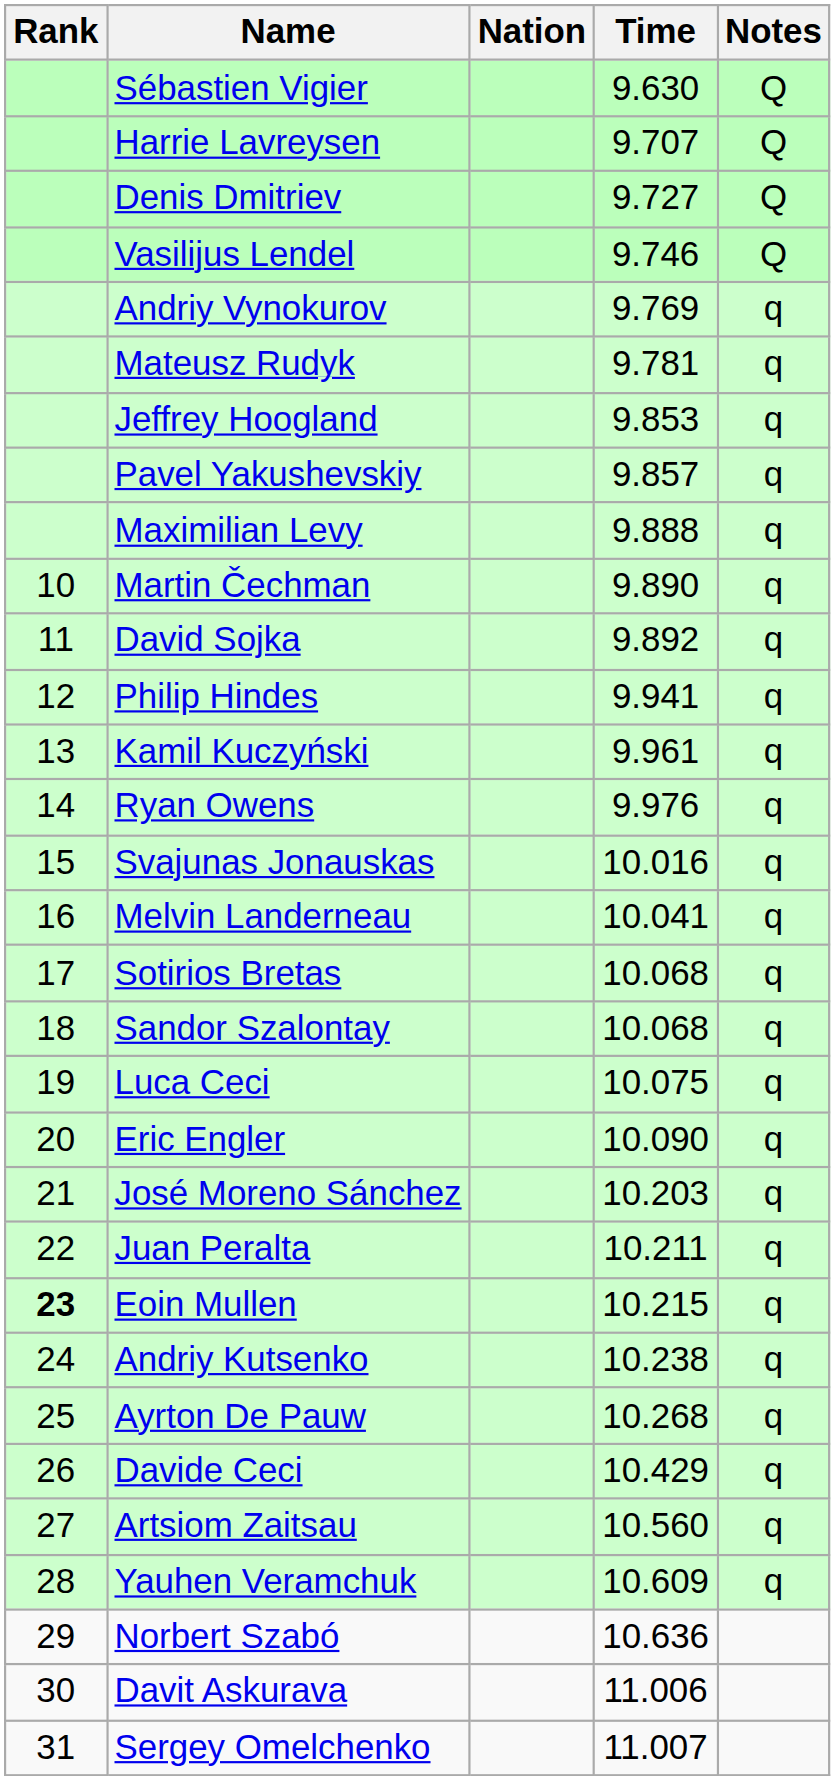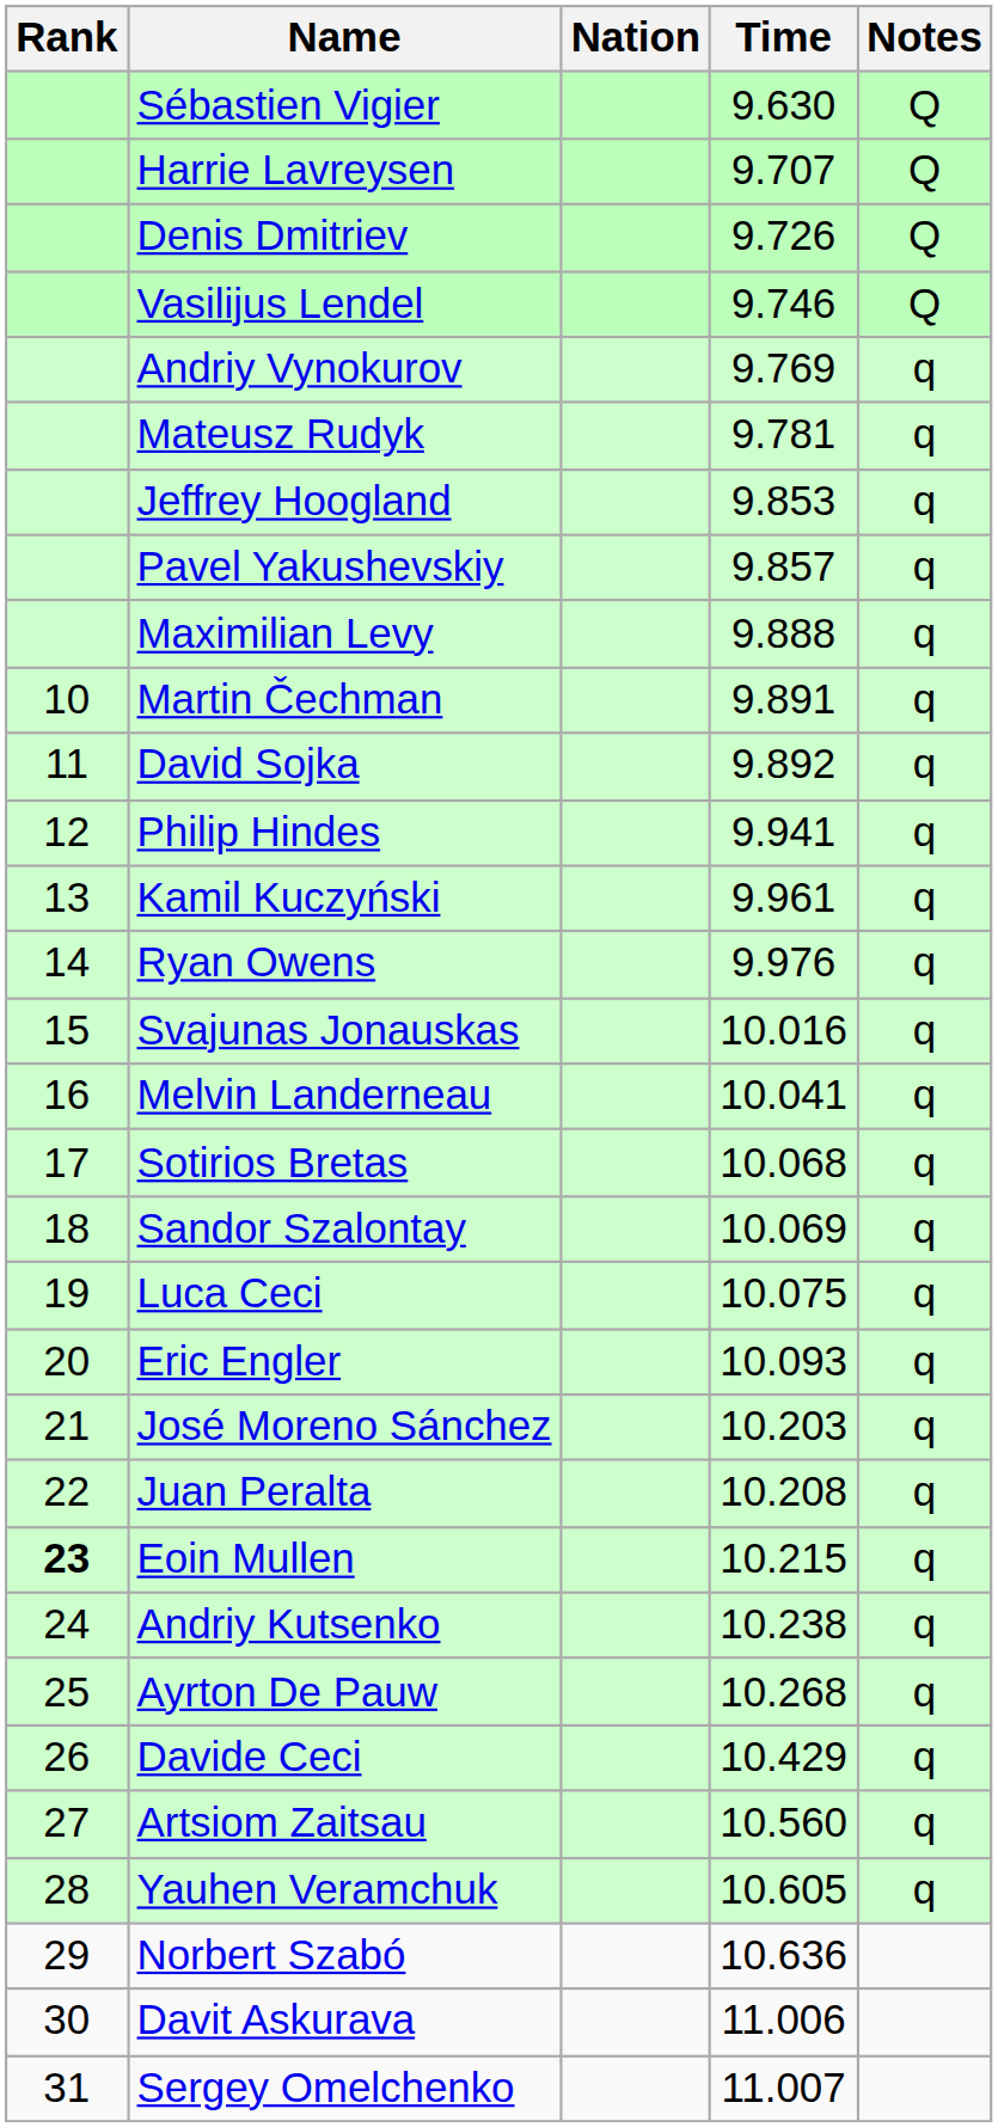 <table class="wikitable sortable" style="text-align:center">
 <tr>
 <th>Rank</th>
 <th>Name</th>
 <th>Nation</th>
 <th>Time</th>
 <th>Notes</th>
 </tr>
 <tr bgcolor=bbffbb>
 <td></td>
 <td align=left><a href='#'>Sébastien Vigier</a></td>
 <td align=left></td>
 <td>9.630</td>
 <td>Q</td>
 </tr>
 <tr bgcolor=bbffbb>
 <td></td>
 <td align=left><a href='#'>Harrie Lavreysen</a></td>
 <td align=left></td>
 <td>9.707</td>
 <td>Q</td>
 </tr>
 <tr bgcolor=bbffbb>
 <td></td>
 <td align=left><a href='#'>Denis Dmitriev</a></td>
 <td align=left></td>
-<td>9.727</td>
+<td>9.726</td>
 <td>Q</td>
 </tr>
 <tr bgcolor=bbffbb>
 <td></td>
 <td align=left><a href='#'>Vasilijus Lendel</a></td>
 <td align=left></td>
 <td>9.746</td>
 <td>Q</td>
 </tr>
 <tr bgcolor=ccffcc>
 <td></td>
 <td align=left><a href='#'>Andriy Vynokurov</a></td>
 <td align=left></td>
 <td>9.769</td>
 <td>q</td>
 </tr>
 <tr bgcolor=ccffcc>
 <td></td>
 <td align=left><a href='#'>Mateusz Rudyk</a></td>
 <td align=left></td>
 <td>9.781</td>
 <td>q</td>
 </tr>
 <tr bgcolor=ccffcc>
 <td></td>
 <td align=left><a href='#'>Jeffrey Hoogland</a></td>
 <td align=left></td>
 <td>9.853</td>
 <td>q</td>
 </tr>
 <tr bgcolor=ccffcc>
 <td></td>
 <td align=left><a href='#'>Pavel Yakushevskiy</a></td>
 <td align=left></td>
 <td>9.857</td>
 <td>q</td>
 </tr>
 <tr bgcolor=ccffcc>
 <td></td>
 <td align=left><a href='#'>Maximilian Levy</a></td>
 <td align=left></td>
 <td>9.888</td>
 <td>q</td>
 </tr>
 <tr bgcolor=ccffcc>
 <td>10</td>
 <td align=left><a href='#'>Martin Čechman</a></td>
 <td align=left></td>
-<td>9.890</td>
+<td>9.891</td>
 <td>q</td>
 </tr>
 <tr bgcolor=ccffcc>
 <td>11</td>
 <td align=left><a href='#'>David Sojka</a></td>
 <td align=left></td>
 <td>9.892</td>
 <td>q</td>
 </tr>
 <tr bgcolor=ccffcc>
 <td>12</td>
 <td align=left><a href='#'>Philip Hindes</a></td>
 <td align=left></td>
 <td>9.941</td>
 <td>q</td>
 </tr>
 <tr bgcolor=ccffcc>
 <td>13</td>
 <td align=left><a href='#'>Kamil Kuczyński</a></td>
 <td align=left></td>
 <td>9.961</td>
 <td>q</td>
 </tr>
 <tr bgcolor=ccffcc>
 <td>14</td>
 <td align=left><a href='#'>Ryan Owens</a></td>
 <td align=left></td>
 <td>9.976</td>
 <td>q</td>
 </tr>
 <tr bgcolor=ccffcc>
 <td>15</td>
 <td align=left><a href='#'>Svajunas Jonauskas</a></td>
 <td align=left></td>
 <td>10.016</td>
 <td>q</td>
 </tr>
 <tr bgcolor=ccffcc>
 <td>16</td>
 <td align=left><a href='#'>Melvin Landerneau</a></td>
 <td align=left></td>
 <td>10.041</td>
 <td>q</td>
 </tr>
 <tr bgcolor=ccffcc>
 <td>17</td>
 <td align=left><a href='#'>Sotirios Bretas</a></td>
 <td align=left></td>
 <td>10.068</td>
 <td>q</td>
 </tr>
 <tr bgcolor=ccffcc>
 <td>18</td>
 <td align=left><a href='#'>Sandor Szalontay</a></td>
 <td align=left></td>
-<td>10.068</td>
+<td>10.069</td>
 <td>q</td>
 </tr>
 <tr bgcolor=ccffcc>
 <td>19</td>
 <td align=left><a href='#'>Luca Ceci</a></td>
 <td align=left></td>
 <td>10.075</td>
 <td>q</td>
 </tr>
 <tr bgcolor=ccffcc>
 <td>20</td>
 <td align=left><a href='#'>Eric Engler</a></td>
 <td align=left></td>
-<td>10.090</td>
+<td>10.093</td>
 <td>q</td>
 </tr>
 <tr bgcolor=ccffcc>
 <td>21</td>
 <td align=left><a href='#'>José Moreno Sánchez</a></td>
 <td align=left></td>
 <td>10.203</td>
 <td>q</td>
 </tr>
 <tr bgcolor=ccffcc>
 <td>22</td>
 <td align=left><a href='#'>Juan Peralta</a></td>
 <td align=left></td>
-<td>10.211</td>
+<td>10.208</td>
 <td>q</td>
 </tr>
 <tr bgcolor=ccffcc>
 <td><strong>23</strong></td>
 <td align=left><a href='#'>Eoin Mullen</a></td>
 <td align=left></td>
 <td>10.215</td>
 <td>q</td>
 </tr>
 <tr bgcolor=ccffcc>
 <td>24</td>
 <td align=left><a href='#'>Andriy Kutsenko</a></td>
 <td align=left></td>
 <td>10.238</td>
 <td>q</td>
 </tr>
 <tr bgcolor=ccffcc>
 <td>25</td>
 <td align=left><a href='#'>Ayrton De Pauw</a></td>
 <td align=left></td>
 <td>10.268</td>
 <td>q</td>
 </tr>
 <tr bgcolor=ccffcc>
 <td>26</td>
 <td align=left><a href='#'>Davide Ceci</a></td>
 <td align=left></td>
 <td>10.429</td>
 <td>q</td>
 </tr>
 <tr bgcolor=ccffcc>
 <td>27</td>
 <td align=left><a href='#'>Artsiom Zaitsau</a></td>
 <td align=left></td>
 <td>10.560</td>
 <td>q</td>
 </tr>
 <tr bgcolor=ccffcc>
 <td>28</td>
 <td align=left><a href='#'>Yauhen Veramchuk</a></td>
 <td align=left></td>
-<td>10.609</td>
+<td>10.605</td>
 <td>q</td>
 </tr>
 <tr>
 <td>29</td>
 <td align=left><a href='#'>Norbert Szabó</a></td>
 <td align=left></td>
 <td>10.636</td>
 <td></td>
 </tr>
 <tr>
 <td>30</td>
 <td align=left><a href='#'>Davit Askurava</a></td>
 <td align=left></td>
 <td>11.006</td>
 <td></td>
 </tr>
 <tr>
 <td>31</td>
 <td align=left><a href='#'>Sergey Omelchenko</a></td>
 <td align=left></td>
 <td>11.007</td>
 <td></td>
 </tr>
 </table>
